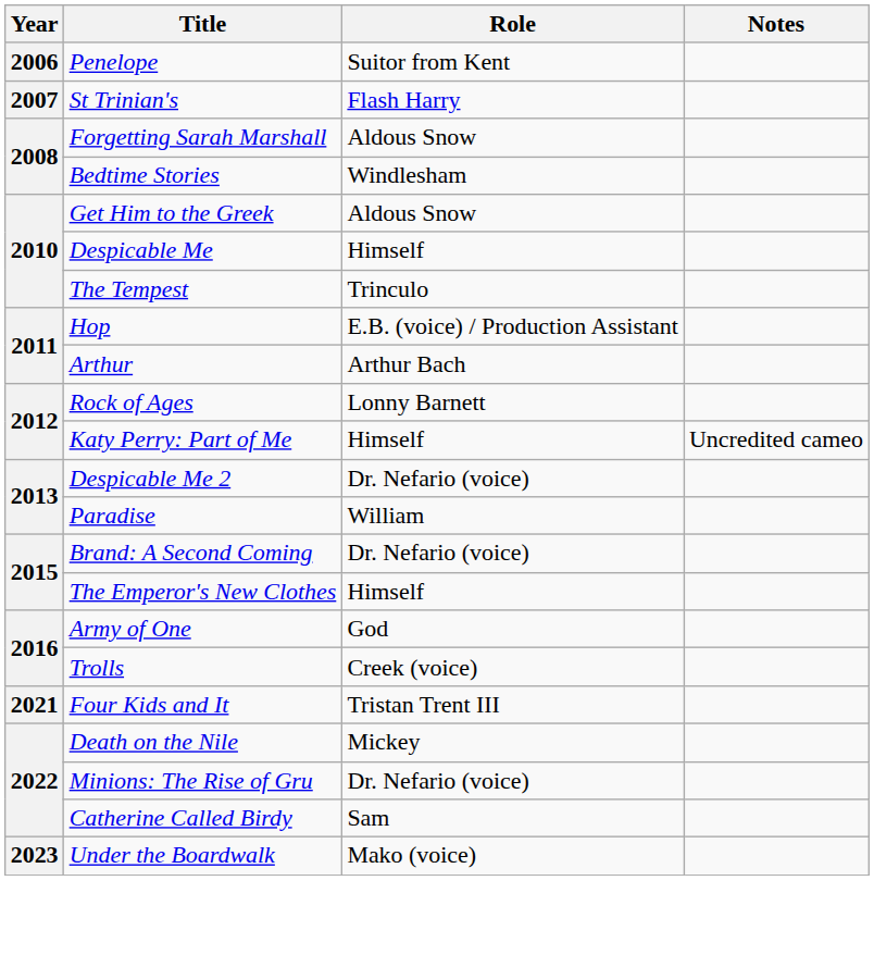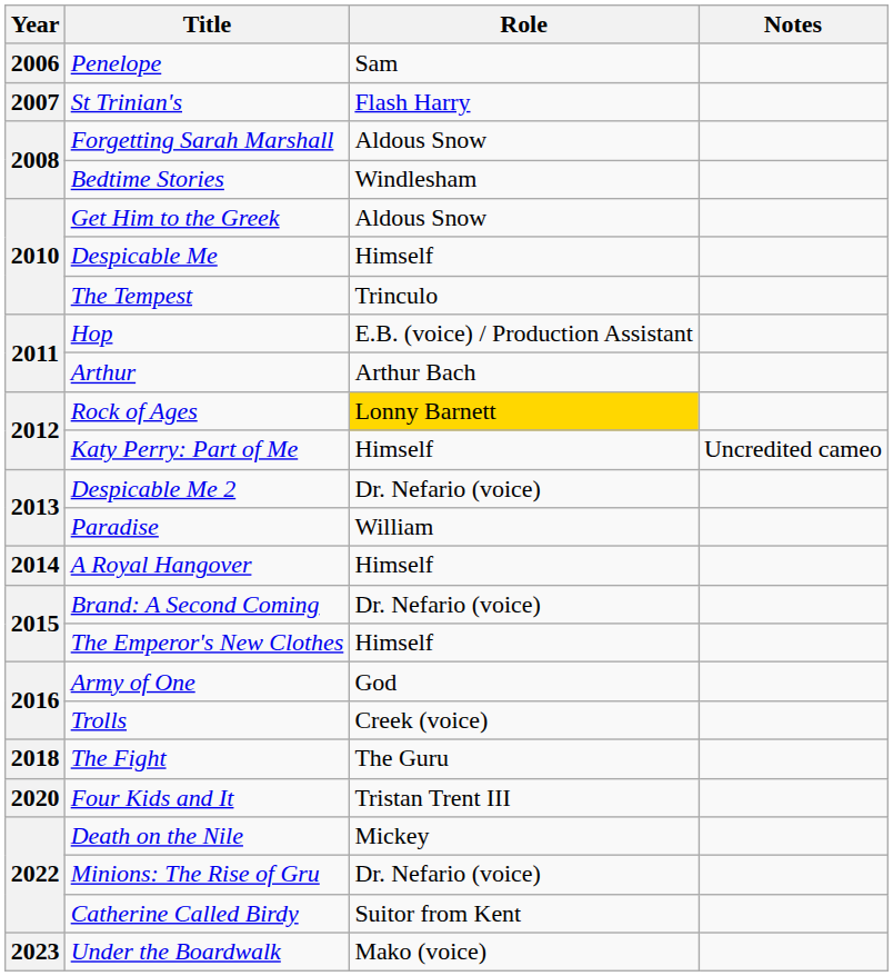 <table class="wikitable plainrowheaders sortable">
 <tr>
 <th scope="col">Year</th>
 <th scope="col">Title</th>
 <th scope="col">Role</th>
 <th scope="col" class="unsortable">Notes</th>
 </tr>
 <tr>
 <th scope="row">2006</th>
 <td><em><a href='#'>Penelope</a></em></td>
-<td>Suitor from Kent</td>
+<td>Sam</td>
 <td></td>
 </tr>
 <tr>
 <th scope="row">2007</th>
 <td><em><a href='#'>St Trinian's</a></em></td>
 <td><a href='#'>Flash Harry</a></td>
 <td></td>
 </tr>
 <tr>
 <th rowspan="2" scope="row">2008</th>
 <td><em><a href='#'>Forgetting Sarah Marshall</a></em></td>
 <td>Aldous Snow</td>
 <td></td>
 </tr>
 <tr>
 <td><em><a href='#'>Bedtime Stories</a></em></td>
 <td>Windlesham</td>
 <td></td>
 </tr>
 <tr>
 <th rowspan="3" scope="row">2010</th>
 <td><em><a href='#'>Get Him to the Greek</a></em></td>
 <td>Aldous Snow</td>
 <td></td>
 </tr>
 <tr>
 <td><em><a href='#'>Despicable Me</a></em></td>
 <td>Himself</td>
 <td></td>
 </tr>
 <tr>
 <td><em><a href='#'>The Tempest</a></em></td>
 <td>Trinculo</td>
 <td></td>
 </tr>
 <tr>
 <th rowspan="2" scope="row">2011</th>
 <td><em><a href='#'>Hop</a></em></td>
 <td>E.B. (voice) / Production Assistant</td>
 <td></td>
 </tr>
 <tr>
 <td><em><a href='#'>Arthur</a></em></td>
 <td>Arthur Bach</td>
 <td></td>
 </tr>
 <tr>
 <th rowspan="2" scope="row">2012</th>
 <td><em><a href='#'>Rock of Ages</a></em></td>
-<td>Lonny Barnett</td>
+<td style="background: gold;">Lonny Barnett</td>
 <td></td>
 </tr>
 <tr>
 <td><em><a href='#'>Katy Perry: Part of Me</a></em></td>
 <td>Himself</td>
 <td>Uncredited cameo</td>
 </tr>
 <tr>
 <th rowspan="2" scope="row">2013</th>
 <td><em><a href='#'>Despicable Me 2</a></em></td>
 <td>Dr. Nefario (voice)</td>
 <td></td>
 </tr>
 <tr>
 <td><em><a href='#'>Paradise</a></em></td>
 <td>William</td>
+<td></td>
+</tr>
+<tr>
+<th scope="row">2014</th>
+<td><em><a href='#'>A Royal Hangover</a></em></td>
+<td>Himself</td>
 <td></td>
 </tr>
 <tr>
 <th rowspan="2" scope="row">2015</th>
 <td><em><a href='#'>Brand: A Second Coming</a></em></td>
 <td>Dr. Nefario (voice)</td>
 <td></td>
 </tr>
 <tr>
 <td><em><a href='#'>The Emperor's New Clothes</a></em></td>
 <td>Himself</td>
 <td></td>
 </tr>
 <tr>
 <th rowspan="2" scope="row">2016</th>
 <td><em><a href='#'>Army of One</a></em></td>
 <td>God</td>
 <td></td>
 </tr>
 <tr>
 <td><em><a href='#'>Trolls</a></em></td>
 <td>Creek (voice)</td>
 <td></td>
 </tr>
 <tr>
-<th scope="row">2021</th>
+<th scope="row">2018</th>
+<td><em><a href='#'>The Fight</a></em></td>
+<td>The Guru</td>
+<td></td>
+</tr>
+<tr>
+<th scope="row">2020</th>
 <td><em><a href='#'>Four Kids and It</a></em></td>
 <td>Tristan Trent III</td>
 <td></td>
 </tr>
 <tr>
 <th rowspan="3" scope="row">2022</th>
 <td><em><a href='#'>Death on the Nile</a></em></td>
 <td>Mickey</td>
 <td></td>
 </tr>
 <tr>
 <td><em><a href='#'>Minions: The Rise of Gru</a></em></td>
 <td>Dr. Nefario (voice)</td>
 <td></td>
 </tr>
 <tr>
 <td><em><a href='#'>Catherine Called Birdy</a></em></td>
-<td>Sam</td>
+<td>Suitor from Kent</td>
 <td></td>
 </tr>
 <tr>
 <th scope="row">2023</th>
 <td><em><a href='#'>Under the Boardwalk</a></em></td>
 <td>Mako (voice)</td>
 <td></td>
 </tr>
 </table>
